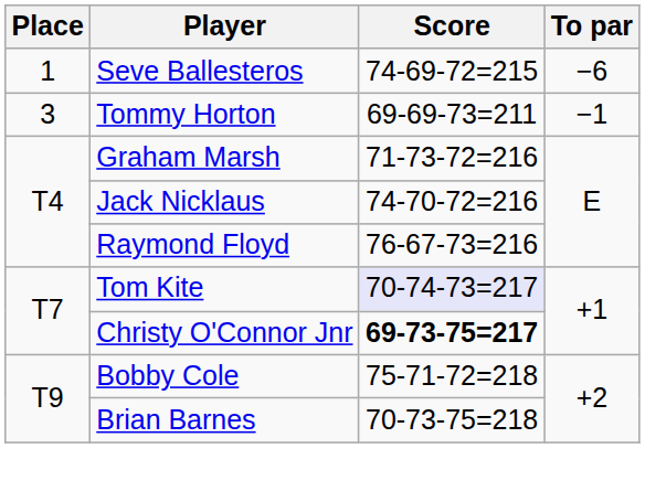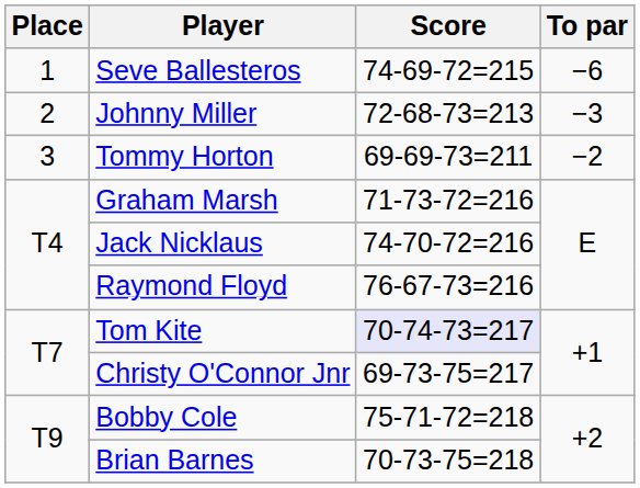 <table class="wikitable">
 <tr>
 <th>Place</th>
 <th>Player</th>
 <th>Score</th>
 <th>To par</th>
 </tr>
 <tr>
 <td align=center>1</td>
 <td> <a href='#'>Seve Ballesteros</a></td>
 <td align=center>74-69-72=215</td>
 <td align=center>−6</td>
 </tr>
 <tr>
+<td align=center>2</td>
+<td> <a href='#'>Johnny Miller</a></td>
+<td align=center>72-68-73=213</td>
+<td align=center>−3</td>
+</tr>
+<tr>
 <td align=center>3</td>
 <td> <a href='#'>Tommy Horton</a></td>
 <td align=center>69-69-73=211</td>
-<td align=center>−1</td>
+<td align=center>−2</td>
 </tr>
 <tr>
 <td rowspan="3" align=center>T4</td>
 <td> <a href='#'>Graham Marsh</a></td>
 <td align=center>71-73-72=216</td>
 <td rowspan="3" align=center>E</td>
 </tr>
 <tr>
 <td> <a href='#'>Jack Nicklaus</a></td>
 <td align=center>74-70-72=216</td>
 </tr>
 <tr>
 <td> <a href='#'>Raymond Floyd</a></td>
 <td align=center>76-67-73=216</td>
 </tr>
 <tr>
 <td rowspan="2" align=center>T7</td>
 <td> <a href='#'>Tom Kite</a></td>
 <td align=center style="background: lavender;">70-74-73=217</td>
 <td rowspan="2" align=center>+1</td>
 </tr>
 <tr>
 <td> <a href='#'>Christy O'Connor Jnr</a></td>
-<td align=center><strong>69-73-75=217</strong></td>
+<td align=center>69-73-75=217</td>
 </tr>
 <tr>
 <td rowspan="2" align=center>T9</td>
 <td> <a href='#'>Bobby Cole</a></td>
 <td align=center>75-71-72=218</td>
 <td rowspan="2" align=center>+2</td>
 </tr>
 <tr>
 <td> <a href='#'>Brian Barnes</a></td>
 <td align=center>70-73-75=218</td>
 </tr>
 </table>
